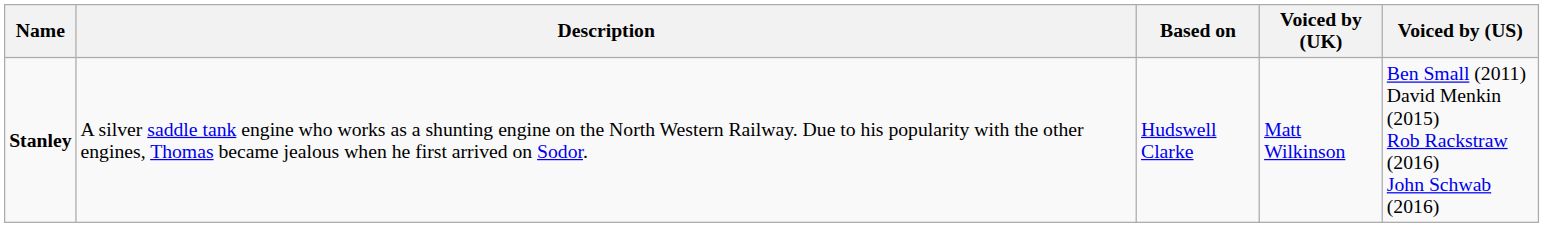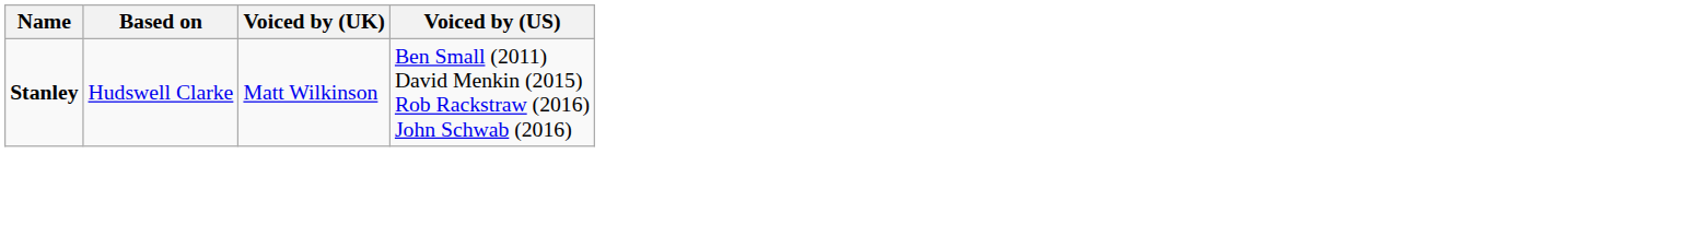 <table class="wikitable">
 <tr>
 <th>Name</th>
-<th>Description</th>
 <th>Based on</th>
 <th>Voiced by (UK)</th>
 <th>Voiced by (US)</th>
 </tr>
 <tr>
 <td><strong>Stanley</strong></td>
-<td>A silver <a href='#'>saddle tank</a> engine who works as a shunting engine on the North Western Railway. Due to his popularity with the other engines, <a href='#'>Thomas</a> became jealous when he first arrived on <a href='#'>Sodor</a>.</td>
 <td><a href='#'>Hudswell Clarke</a> </td>
 <td><a href='#'>Matt Wilkinson</a></td>
 <td><a href='#'>Ben Small</a> (2011)<br>David Menkin (2015)<br><a href='#'>Rob Rackstraw</a> (2016)<br><a href='#'>John Schwab</a> (2016)</td>
 </tr>
 </table>
